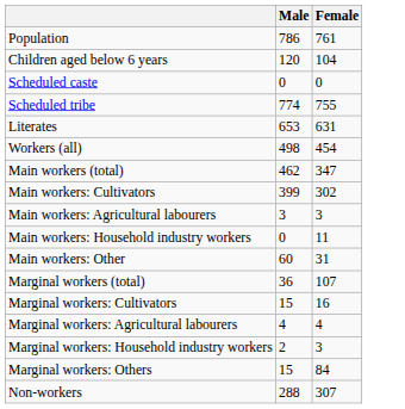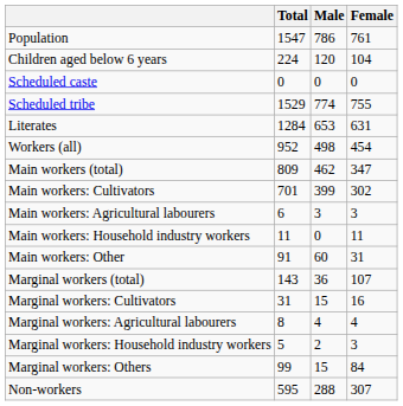 <table class="wikitable sortable">
 <tr>
 <th></th>
+<th>Total</th>
 <th>Male</th>
 <th>Female</th>
 </tr>
 <tr>
 <td>Population</td>
+<td>1547</td>
 <td>786</td>
 <td>761</td>
 </tr>
 <tr>
 <td>Children aged below 6 years</td>
+<td>224</td>
 <td>120</td>
 <td>104</td>
 </tr>
 <tr>
 <td><a href='#'>Scheduled caste</a></td>
 <td>0</td>
 <td>0</td>
+<td>0</td>
 </tr>
 <tr>
 <td><a href='#'>Scheduled tribe</a></td>
+<td>1529</td>
 <td>774</td>
 <td>755</td>
 </tr>
 <tr>
 <td>Literates</td>
+<td>1284</td>
 <td>653</td>
 <td>631</td>
 </tr>
 <tr>
 <td>Workers (all)</td>
+<td>952</td>
 <td>498</td>
 <td>454</td>
 </tr>
 <tr>
 <td>Main workers (total)</td>
+<td>809</td>
 <td>462</td>
 <td>347</td>
 </tr>
 <tr>
 <td>Main workers: Cultivators</td>
+<td>701</td>
 <td>399</td>
 <td>302</td>
 </tr>
 <tr>
 <td>Main workers: Agricultural labourers</td>
+<td>6</td>
 <td>3</td>
 <td>3</td>
 </tr>
 <tr>
 <td>Main workers: Household industry workers</td>
+<td>11</td>
 <td>0</td>
 <td>11</td>
 </tr>
 <tr>
 <td>Main workers: Other</td>
+<td>91</td>
 <td>60</td>
 <td>31</td>
 </tr>
 <tr>
 <td>Marginal workers (total)</td>
+<td>143</td>
 <td>36</td>
 <td>107</td>
 </tr>
 <tr>
 <td>Marginal workers: Cultivators</td>
+<td>31</td>
 <td>15</td>
 <td>16</td>
 </tr>
 <tr>
 <td>Marginal workers: Agricultural labourers</td>
+<td>8</td>
 <td>4</td>
 <td>4</td>
 </tr>
 <tr>
 <td>Marginal workers: Household industry workers</td>
+<td>5</td>
 <td>2</td>
 <td>3</td>
 </tr>
 <tr>
 <td>Marginal workers: Others</td>
+<td>99</td>
 <td>15</td>
 <td>84</td>
 </tr>
 <tr>
 <td>Non-workers</td>
+<td>595</td>
 <td>288</td>
 <td>307</td>
 </tr>
 </table>
